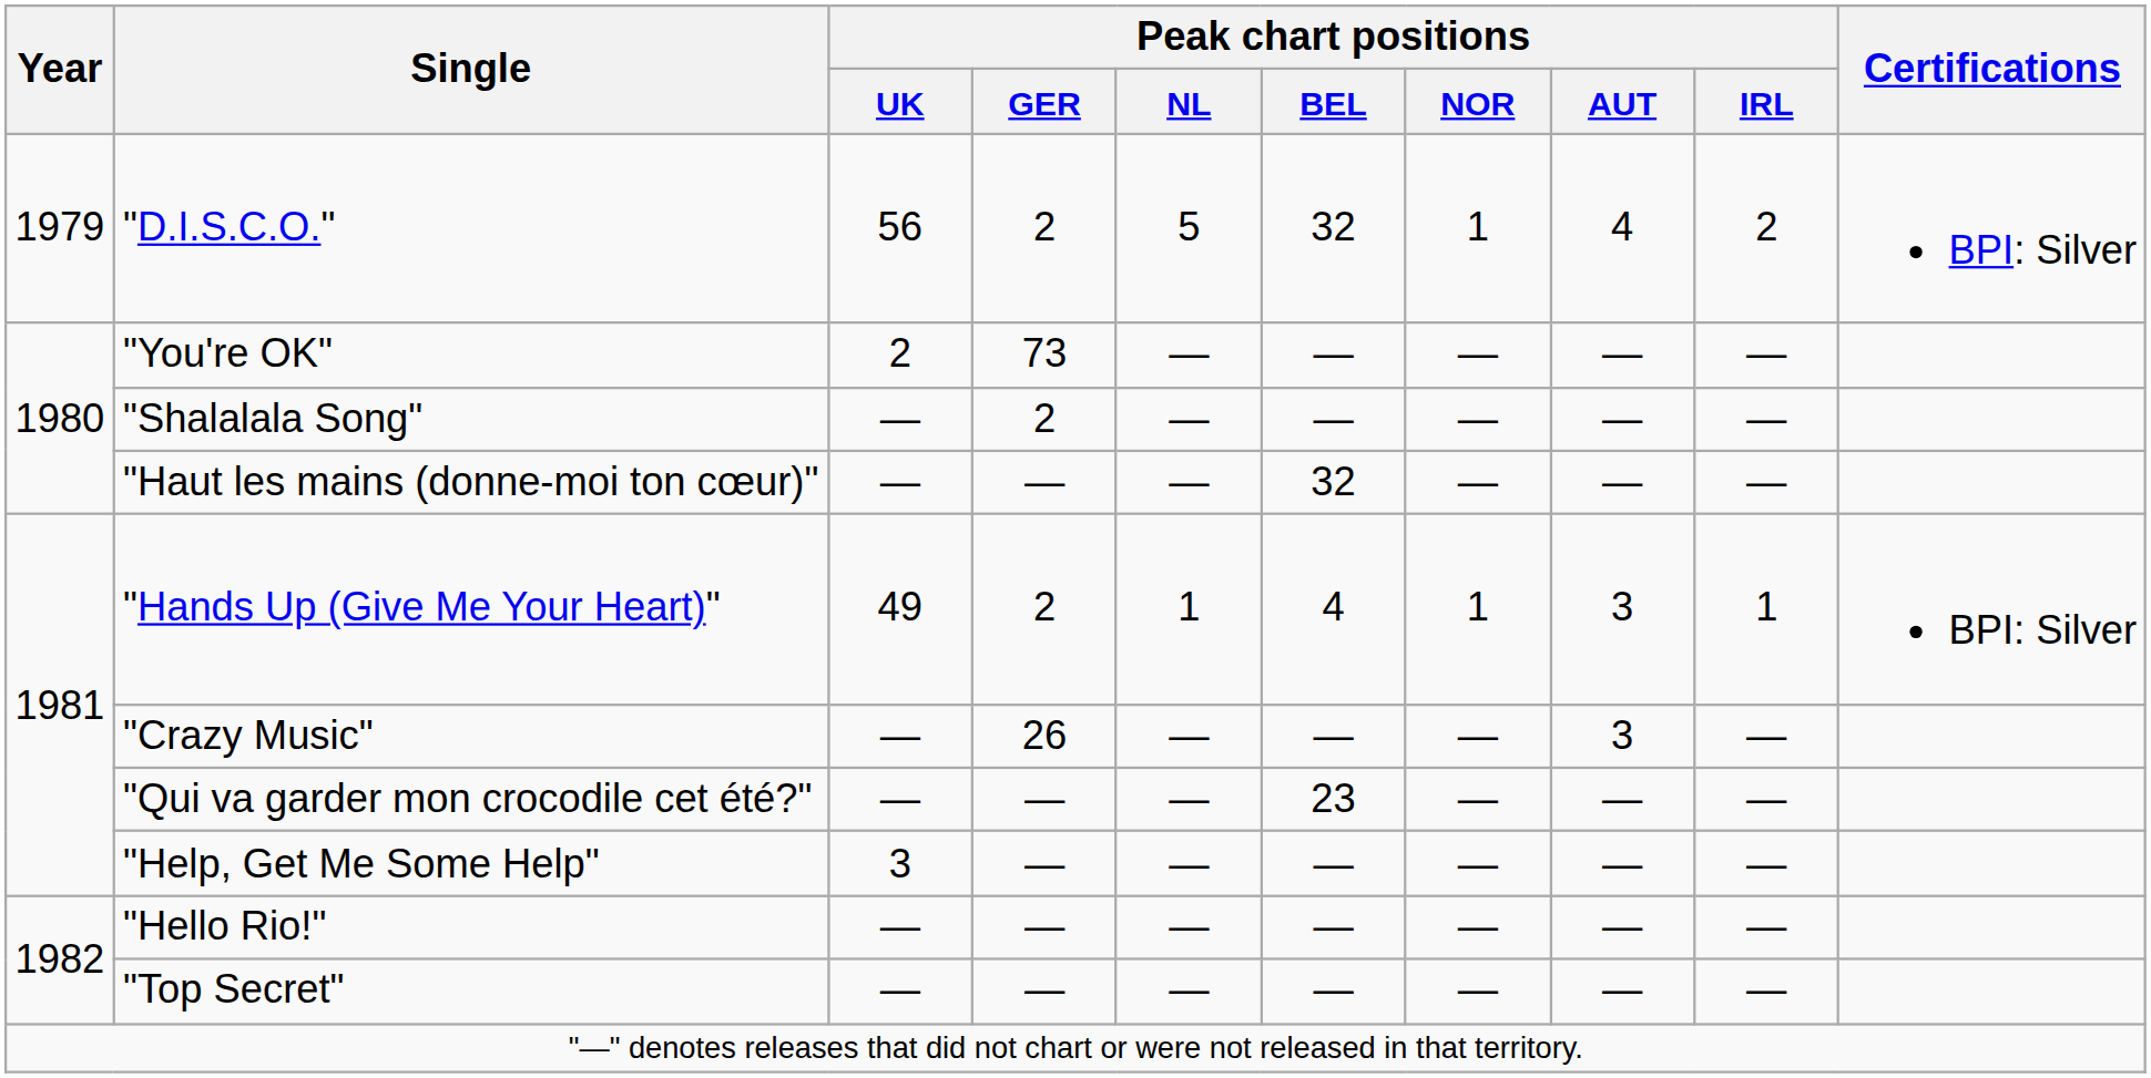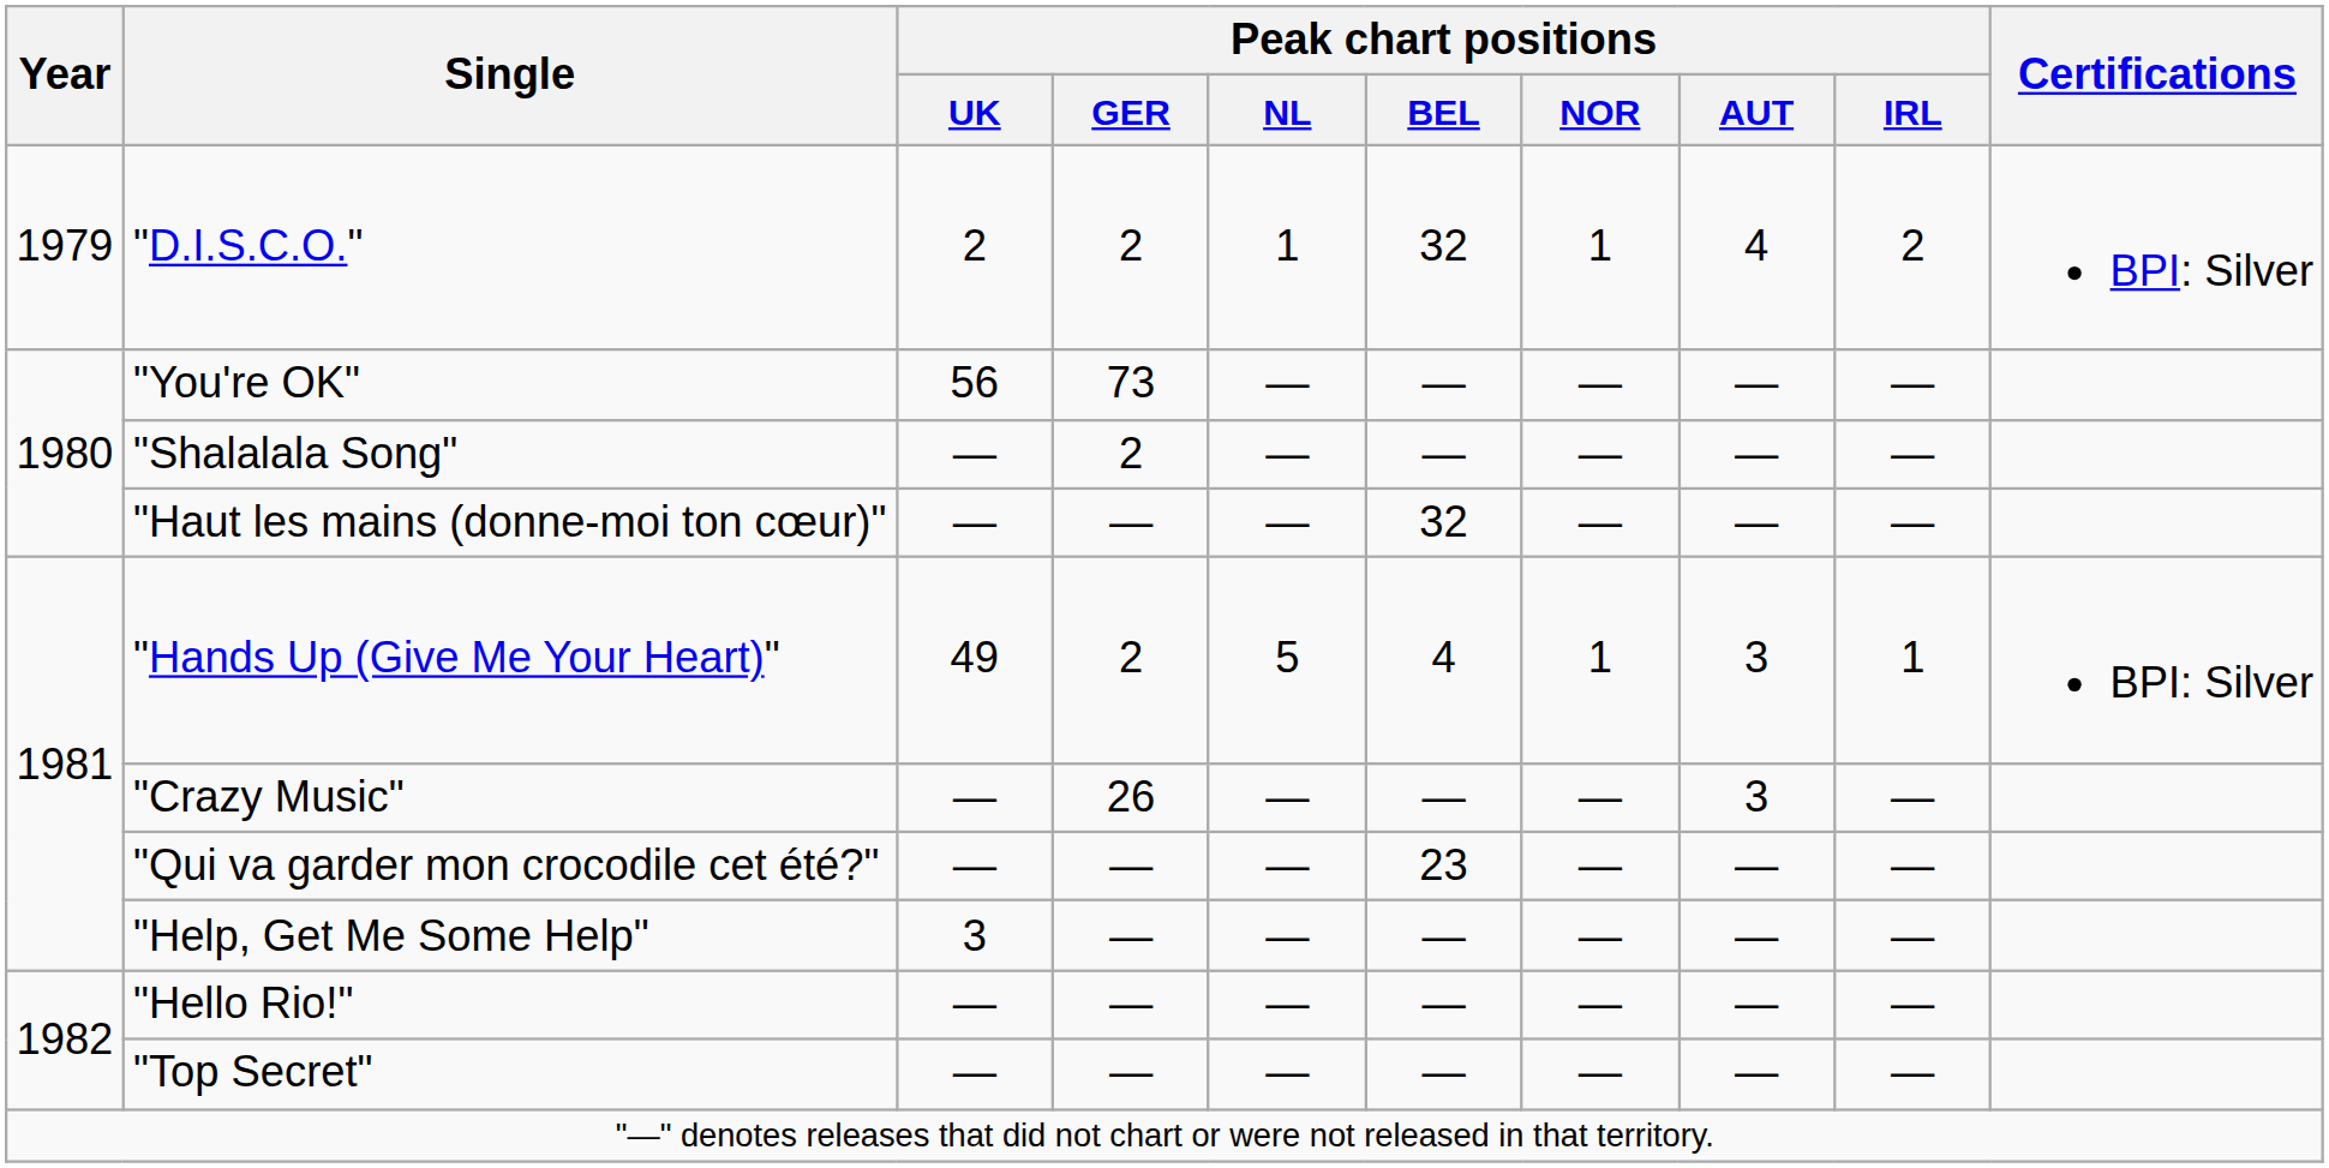 <table class="wikitable">
 <tr>
 <th scope="col" rowspan="2">Year</th>
 <th scope="col" rowspan="2">Single</th>
 <th scope="col" colspan="7">Peak chart positions</th>
 <th scope="col" rowspan="2"><a href='#'>Certifications</a></th>
 </tr>
 <tr>
 <th width="50"><small><a href='#'>UK</a></small><br></th>
 <th width="50"><small><a href='#'>GER</a></small><br></th>
 <th width="50"><small><a href='#'>NL</a></small><br></th>
 <th width="50"><small><a href='#'>BEL</a></small><br></th>
 <th width="50"><small><a href='#'>NOR</a></small><br></th>
 <th width="50"><small><a href='#'>AUT</a></small><br></th>
 <th width="50"><small><a href='#'>IRL</a></small><br></th>
 </tr>
 <tr>
 <td>1979</td>
 <td>"<a href='#'>D.I.S.C.O.</a>"</td>
-<td align="center">56</td>
 <td align="center">2</td>
-<td align="center">5</td>
+<td align="center">2</td>
+<td align="center">1</td>
 <td align="center">32</td>
 <td align="center">1</td>
 <td align="center">4</td>
 <td align="center">2</td>
 <td><br><ul><li><a href='#'>BPI</a>: Silver</li></ul></td>
 </tr>
 <tr>
 <td rowspan="3">1980</td>
 <td>"You're OK"</td>
-<td align="center">2</td>
+<td align="center">56</td>
 <td align="center">73</td>
 <td align="center">—</td>
 <td align="center">—</td>
 <td align="center">—</td>
 <td align="center">—</td>
 <td align="center">—</td>
 <td></td>
 </tr>
 <tr>
 <td>"Shalalala Song"</td>
 <td align="center">—</td>
 <td align="center">2</td>
 <td align="center">—</td>
 <td align="center">—</td>
 <td align="center">—</td>
 <td align="center">—</td>
 <td align="center">—</td>
 <td></td>
 </tr>
 <tr>
 <td>"Haut les mains (donne-moi ton cœur)"</td>
 <td align="center">—</td>
 <td align="center">—</td>
 <td align="center">—</td>
 <td align="center">32</td>
 <td align="center">—</td>
 <td align="center">—</td>
 <td align="center">—</td>
 <td></td>
 </tr>
 <tr>
 <td rowspan="4">1981</td>
 <td>"<a href='#'>Hands Up (Give Me Your Heart)</a>"</td>
 <td align="center">49</td>
 <td align="center">2</td>
-<td align="center">1</td>
+<td align="center">5</td>
 <td align="center">4</td>
 <td align="center">1</td>
 <td align="center">3</td>
 <td align="center">1</td>
 <td><br><ul><li>BPI: Silver</li></ul></td>
 </tr>
 <tr>
 <td>"Crazy Music"</td>
 <td align="center">—</td>
 <td align="center">26</td>
 <td align="center">—</td>
 <td align="center">—</td>
 <td align="center">—</td>
 <td align="center">3</td>
 <td align="center">—</td>
 <td></td>
 </tr>
 <tr>
 <td>"Qui va garder mon crocodile cet été?"</td>
 <td align="center">—</td>
 <td align="center">—</td>
 <td align="center">—</td>
 <td align="center">23</td>
 <td align="center">—</td>
 <td align="center">—</td>
 <td align="center">—</td>
 <td></td>
 </tr>
 <tr>
 <td>"Help, Get Me Some Help"</td>
 <td align="center">3</td>
 <td align="center">—</td>
 <td align="center">—</td>
 <td align="center">—</td>
 <td align="center">—</td>
 <td align="center">—</td>
 <td align="center">—</td>
 <td></td>
 </tr>
 <tr>
 <td rowspan="2">1982</td>
 <td>"Hello Rio!"</td>
 <td align="center">—</td>
 <td align="center">—</td>
 <td align="center">—</td>
 <td align="center">—</td>
 <td align="center">—</td>
 <td align="center">—</td>
 <td align="center">—</td>
 <td></td>
 </tr>
 <tr>
 <td>"Top Secret"</td>
 <td align="center">—</td>
 <td align="center">—</td>
 <td align="center">—</td>
 <td align="center">—</td>
 <td align="center">—</td>
 <td align="center">—</td>
 <td align="center">—</td>
 <td></td>
 </tr>
 <tr>
 <td colspan="11" style="text-align:center; font-size:9pt;">"—" denotes releases that did not chart or were not released in that territory.</td>
 </tr>
 </table>
